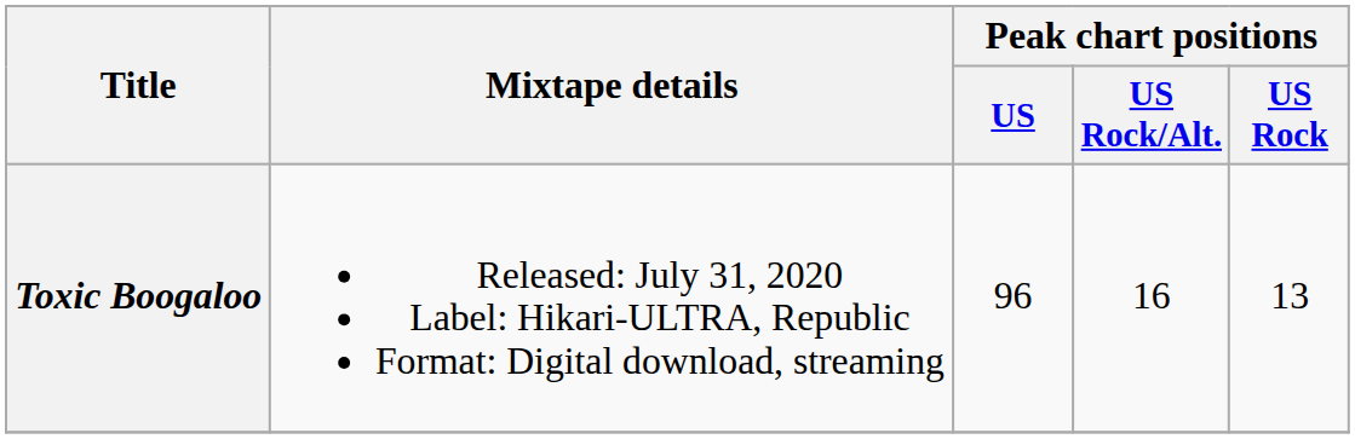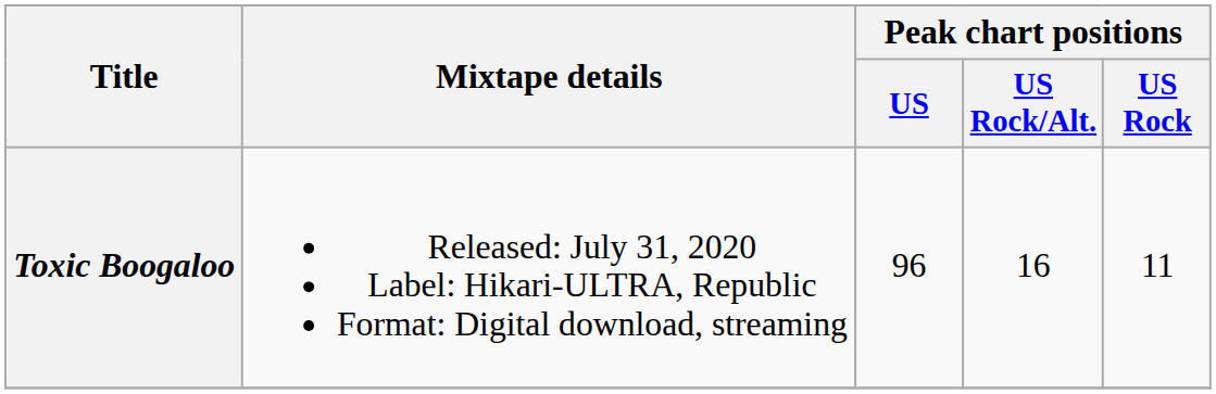 <table class="wikitable plainrowheaders" style="text-align:center;">
 <tr>
 <th scope="col" rowspan="2">Title</th>
 <th scope="col" rowspan="2">Mixtape details</th>
 <th scope="col" colspan="3">Peak chart positions</th>
 </tr>
 <tr>
 <th scope="col" style="width:3em;font-size:90%;"><a href='#'>US</a><br></th>
 <th scope="col" style="width:3em;font-size:90%;"><a href='#'>US<br>Rock/Alt.</a><br></th>
 <th scope="col" style="width:3em;font-size:90%;"><a href='#'>US<br>Rock</a><br></th>
 </tr>
 <tr>
 <th scope="row"><em>Toxic Boogaloo</em></th>
 <td><br><ul><li>Released: July 31, 2020</li><li>Label: Hikari-ULTRA, Republic</li><li>Format: Digital download, streaming</li></ul></td>
 <td>96</td>
 <td>16</td>
-<td>13</td>
+<td>11</td>
 </tr>
 <tr>
 </tr>
 </table>
